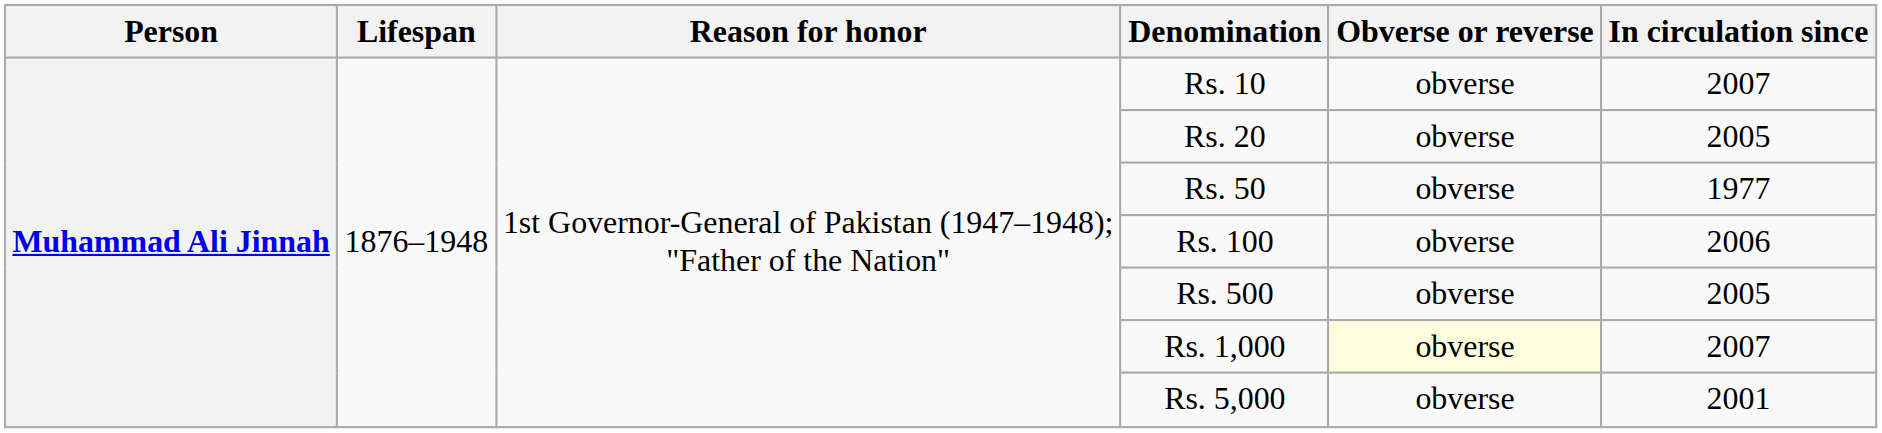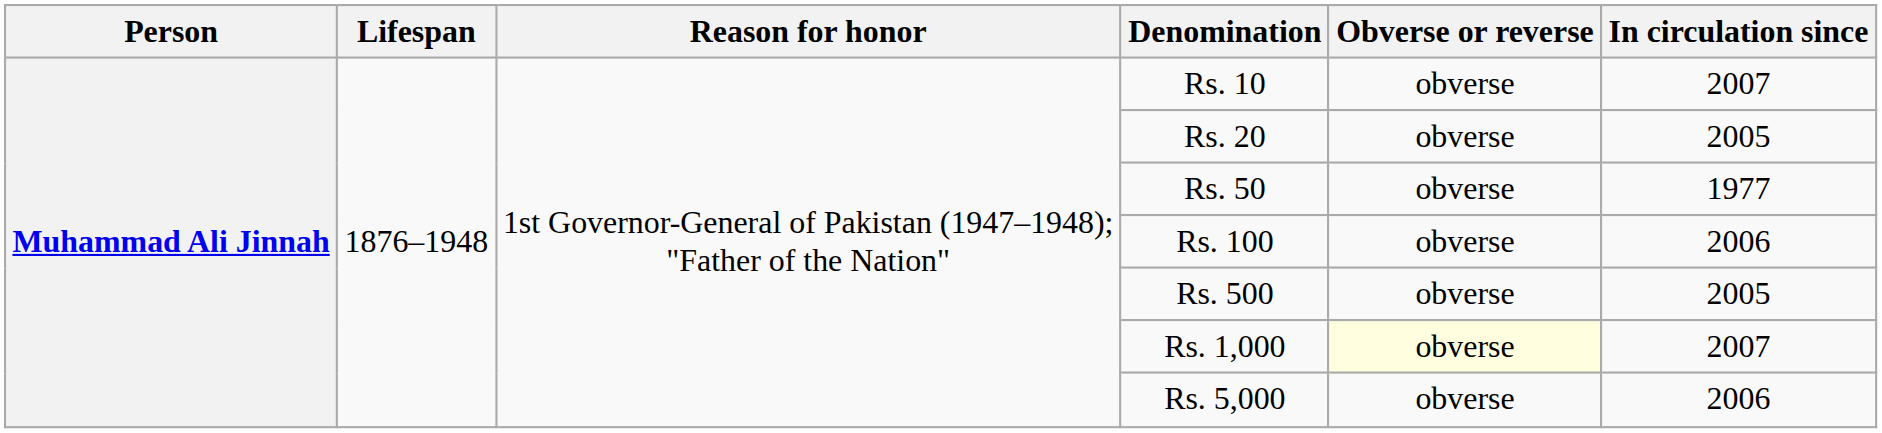 <table class="wikitable" style="font-size: 95%; text-align:center;">
 <tr>
 <th>Person</th>
 <th>Lifespan</th>
 <th>Reason for honor</th>
 <th>Denomination</th>
 <th>Obverse or reverse</th>
 <th>In circulation since</th>
 </tr>
 <tr>
 <th rowspan="7"><a href='#'>Muhammad Ali Jinnah</a></th>
 <td rowspan="7">1876–1948</td>
 <td rowspan="7">1st Governor-General of Pakistan (1947–1948);<br>"Father of the Nation"</td>
 <td>Rs. 10</td>
 <td>obverse</td>
 <td>2007</td>
 </tr>
 <tr>
 <td>Rs. 20</td>
 <td>obverse</td>
 <td>2005</td>
 </tr>
 <tr>
 <td>Rs. 50</td>
 <td>obverse</td>
 <td>1977</td>
 </tr>
 <tr>
 <td>Rs. 100</td>
 <td>obverse</td>
 <td>2006</td>
 </tr>
 <tr>
 <td>Rs. 500</td>
 <td>obverse</td>
 <td>2005</td>
 </tr>
 <tr>
 <td>Rs. 1,000</td>
 <td style="background: lightyellow;">obverse</td>
 <td>2007</td>
 </tr>
 <tr>
 <td>Rs. 5,000</td>
 <td>obverse</td>
-<td>2001</td>
+<td>2006</td>
 </tr>
 </table>
